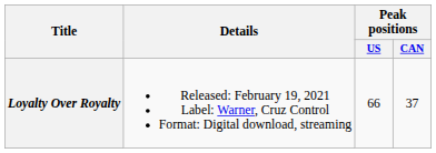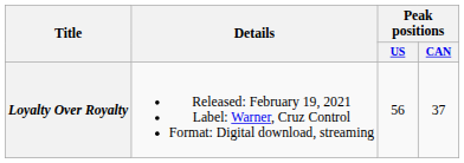 <table class="wikitable plainrowheaders" style="text-align:center">
 <tr>
 <th scope="col" rowspan="2">Title</th>
 <th scope="col" rowspan="2">Details</th>
 <th scope="col" colspan="2">Peak positions</th>
 </tr>
 <tr>
 <th scope="col" style="width:3em;font-size:85%;"><a href='#'>US</a><br></th>
 <th scope="col" style="width:3em;font-size:85%;"><a href='#'>CAN</a><br></th>
 </tr>
 <tr>
 <th scope="row"><em>Loyalty Over Royalty</em></th>
 <td><br><ul><li>Released: February 19, 2021</li><li>Label: <a href='#'>Warner</a>, Cruz Control</li><li>Format: Digital download, streaming</li></ul></td>
-<td>66</td>
+<td>56</td>
 <td>37</td>
 </tr>
 </table>
